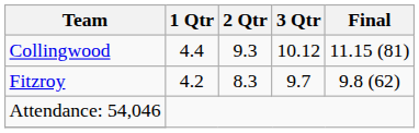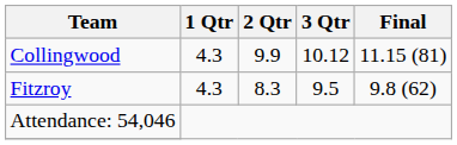 <table class="wikitable">
 <tr>
 <th>Team</th>
 <th>1 Qtr</th>
 <th>2 Qtr</th>
 <th>3 Qtr</th>
 <th>Final</th>
 </tr>
 <tr>
 <td><a href='#'>Collingwood</a></td>
-<td align=center>4.4</td>
-<td align=center>9.3</td>
+<td align=center>4.3</td>
+<td align=center>9.9</td>
 <td align=center>10.12</td>
 <td align=center>11.15 (81)</td>
 </tr>
 <tr>
 <td><a href='#'>Fitzroy</a></td>
-<td align=center>4.2</td>
+<td align=center>4.3</td>
 <td align=center>8.3</td>
-<td align=center>9.7</td>
+<td align=center>9.5</td>
 <td align=center>9.8 (62)</td>
 </tr>
 <tr>
 <td align=center>Attendance: 54,046</td>
 </tr>
 <tr>
 </tr>
 </table>
